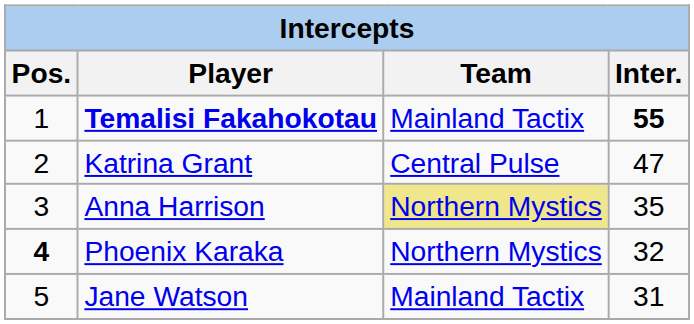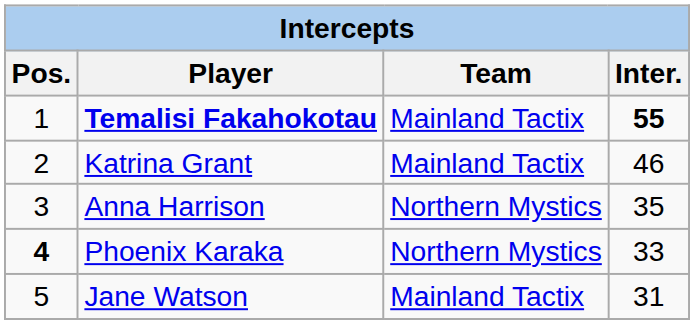 <table class="wikitable"  style="float:left; font-size:90%;">
 <tr>
 <th colspan=4 style=background:#ABCDEF>Intercepts</th>
 </tr>
 <tr>
 <th>Pos.</th>
 <th>Player</th>
 <th>Team</th>
 <th>Inter.</th>
 </tr>
 <tr>
 <td align=center>1</td>
 <td><strong><a href='#'>Temalisi Fakahokotau</a></strong></td>
 <td><a href='#'>Mainland Tactix</a></td>
 <td align=center><strong>55</strong></td>
 </tr>
 <tr>
 <td align=center>2</td>
 <td><a href='#'>Katrina Grant</a></td>
-<td><a href='#'>Central Pulse</a></td>
-<td align=center>47</td>
+<td><a href='#'>Mainland Tactix</a></td>
+<td align=center>46</td>
 </tr>
 <tr>
 <td align=center>3</td>
 <td><a href='#'>Anna Harrison</a></td>
-<td style="background: khaki;"><a href='#'>Northern Mystics</a></td>
+<td><a href='#'>Northern Mystics</a></td>
 <td align=center>35</td>
 </tr>
 <tr>
 <td align=center><strong>4</strong></td>
 <td><a href='#'>Phoenix Karaka</a></td>
 <td><a href='#'>Northern Mystics</a></td>
-<td align=center>32</td>
+<td align=center>33</td>
 </tr>
 <tr>
 <td align=center>5</td>
 <td><a href='#'>Jane Watson</a></td>
 <td><a href='#'>Mainland Tactix</a></td>
 <td align=center>31</td>
 </tr>
 <tr>
 </tr>
 </table>
